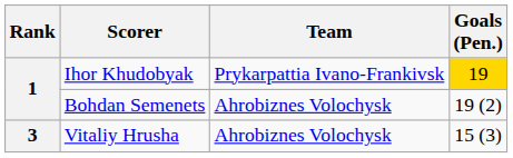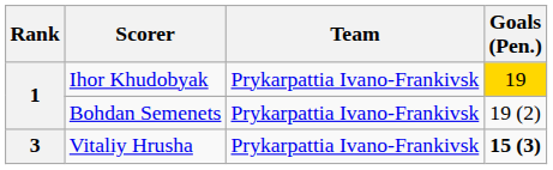 <table class="wikitable">
 <tr>
 <th>Rank</th>
 <th>Scorer</th>
 <th>Team</th>
 <th>Goals<br>(Pen.)</th>
 </tr>
 <tr>
 <th align=center rowspan=2>1</th>
 <td> <a href='#'>Ihor Khudobyak</a></td>
 <td><a href='#'>Prykarpattia Ivano-Frankivsk</a></td>
 <td align=center style="background: gold;">19</td>
 </tr>
 <tr>
 <td> <a href='#'>Bohdan Semenets</a></td>
-<td><a href='#'>Ahrobiznes Volochysk</a></td>
+<td><a href='#'>Prykarpattia Ivano-Frankivsk</a></td>
 <td align=center>19 (2)</td>
 </tr>
 <tr>
 <th align=center rowspan=1>3</th>
 <td> <a href='#'>Vitaliy Hrusha</a></td>
-<td><a href='#'>Ahrobiznes Volochysk</a></td>
-<td align=center>15 (3)</td>
+<td><a href='#'>Prykarpattia Ivano-Frankivsk</a></td>
+<td align=center><strong>15 (3)</strong></td>
 </tr>
 </table>
